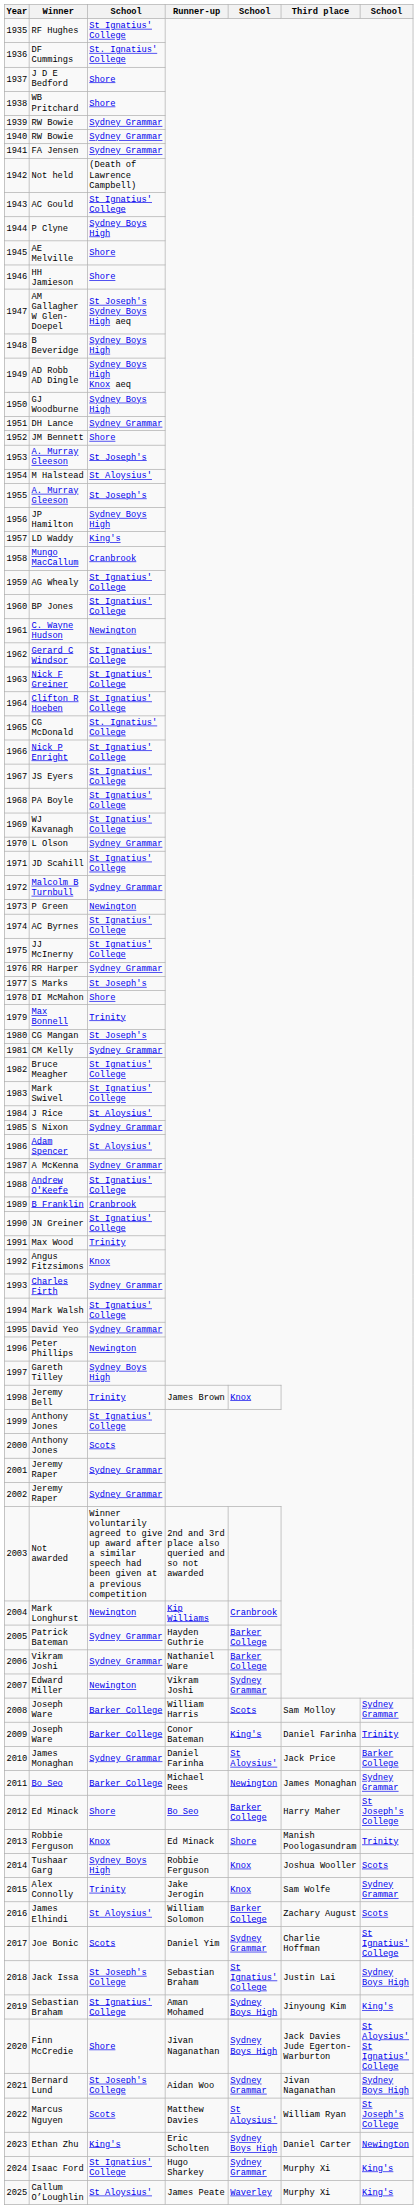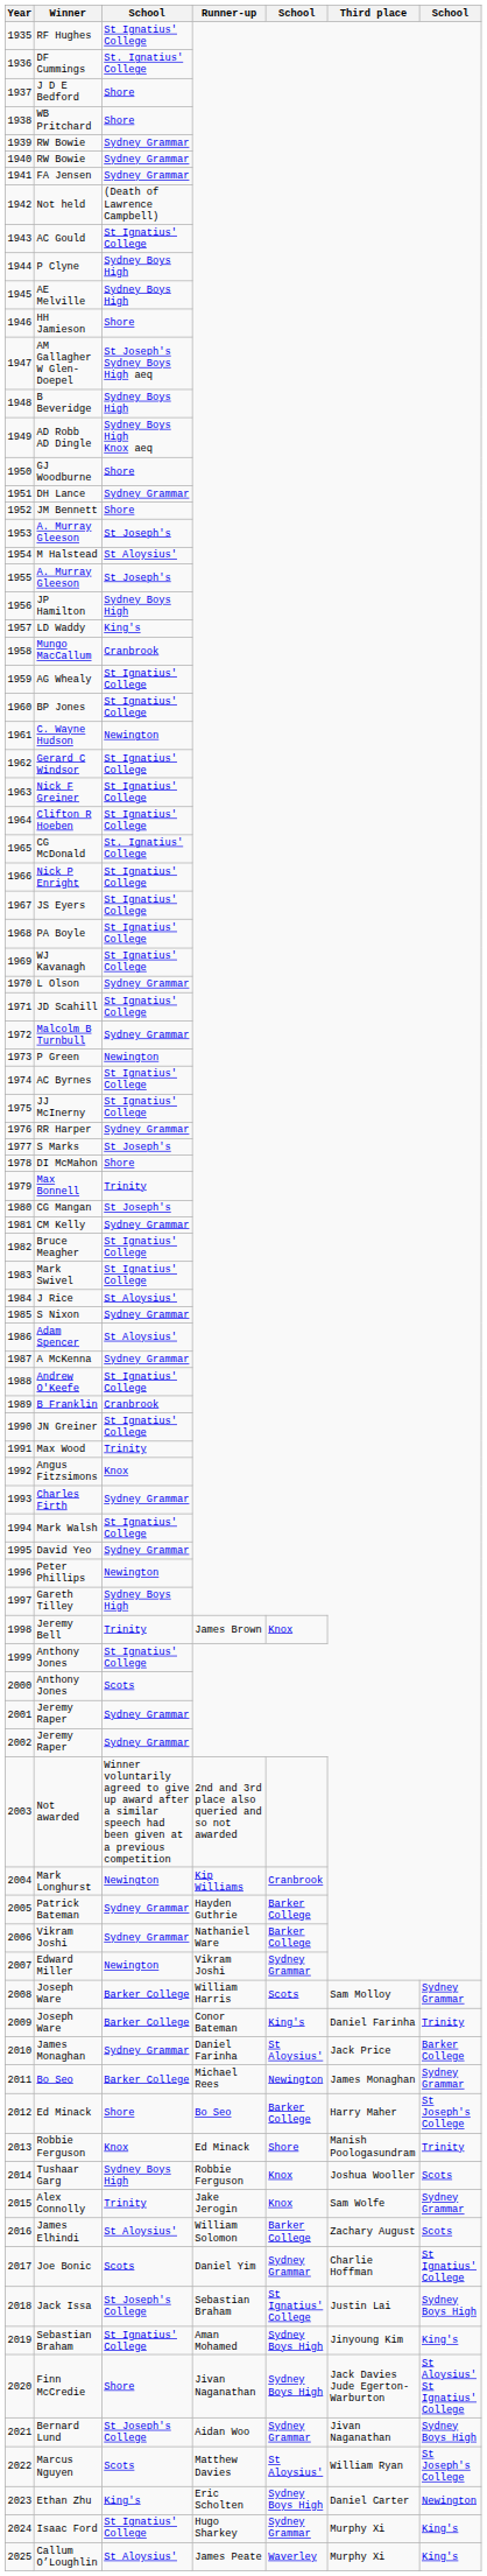 <table class="wikitable">
 <tr>
 <th>Year</th>
 <th>Winner</th>
 <th>School</th>
 <th>Runner-up</th>
 <th>School</th>
 <th>Third place</th>
 <th>School</th>
 </tr>
 <tr>
 <td>1935</td>
 <td>RF Hughes</td>
 <td><a href='#'>St Ignatius' College</a></td>
 </tr>
 <tr>
 <td>1936</td>
 <td>DF Cummings</td>
 <td><a href='#'>St. Ignatius' College</a></td>
 </tr>
 <tr>
 <td>1937</td>
 <td>J D E Bedford</td>
 <td> <a href='#'>Shore</a></td>
 </tr>
 <tr>
 <td>1938</td>
 <td>WB Pritchard</td>
 <td> <a href='#'>Shore</a></td>
 </tr>
 <tr>
 <td>1939</td>
 <td>RW Bowie</td>
 <td> <a href='#'>Sydney Grammar</a></td>
 </tr>
 <tr>
 <td>1940</td>
 <td>RW Bowie</td>
 <td> <a href='#'>Sydney Grammar</a></td>
 </tr>
 <tr>
 <td>1941</td>
 <td>FA Jensen</td>
 <td> <a href='#'>Sydney Grammar</a></td>
 </tr>
 <tr>
 <td>1942</td>
 <td>Not held</td>
 <td>(Death of Lawrence Campbell)</td>
 </tr>
 <tr>
 <td>1943</td>
 <td>AC Gould</td>
 <td><a href='#'>St Ignatius' College</a></td>
 </tr>
 <tr>
 <td>1944</td>
 <td>P Clyne</td>
 <td><a href='#'>Sydney Boys High</a></td>
 </tr>
 <tr>
 <td>1945</td>
 <td>AE Melville</td>
-<td> <a href='#'>Shore</a></td>
+<td><a href='#'>Sydney Boys High</a></td>
 </tr>
 <tr>
 <td>1946</td>
 <td>HH Jamieson</td>
 <td> <a href='#'>Shore</a></td>
 </tr>
 <tr>
 <td>1947</td>
 <td>AM Gallagher <br> W Glen-Doepel</td>
 <td><a href='#'>St Joseph's</a> <br> <a href='#'>Sydney Boys High</a> aeq</td>
 </tr>
 <tr>
 <td>1948</td>
 <td>B Beveridge</td>
 <td><a href='#'>Sydney Boys High</a></td>
 </tr>
 <tr>
 <td>1949</td>
 <td>AD Robb<br> AD Dingle</td>
 <td><a href='#'>Sydney Boys High</a> <br> <a href='#'>Knox</a> aeq</td>
 </tr>
 <tr>
 <td>1950</td>
 <td>GJ Woodburne</td>
-<td><a href='#'>Sydney Boys High</a></td>
+<td> <a href='#'>Shore</a></td>
 </tr>
 <tr>
 <td>1951</td>
 <td>DH Lance</td>
 <td> <a href='#'>Sydney Grammar</a></td>
 </tr>
 <tr>
 <td>1952</td>
 <td>JM Bennett</td>
 <td> <a href='#'>Shore</a></td>
 </tr>
 <tr>
 <td>1953</td>
 <td><a href='#'>A. Murray Gleeson</a></td>
 <td><a href='#'>St Joseph's</a></td>
 </tr>
 <tr>
 <td>1954</td>
 <td>M Halstead</td>
 <td> <a href='#'>St Aloysius'</a></td>
 </tr>
 <tr>
 <td>1955</td>
 <td><a href='#'>A. Murray Gleeson</a></td>
 <td><a href='#'>St Joseph's</a></td>
 </tr>
 <tr>
 <td>1956</td>
 <td>JP Hamilton</td>
 <td><a href='#'>Sydney Boys High</a></td>
 </tr>
 <tr>
 <td>1957</td>
 <td>LD Waddy</td>
 <td><a href='#'>King's</a></td>
 </tr>
 <tr>
 <td>1958</td>
 <td><a href='#'>Mungo MacCallum</a></td>
 <td><a href='#'>Cranbrook</a></td>
 </tr>
 <tr>
 <td>1959</td>
 <td>AG Whealy</td>
 <td><a href='#'>St Ignatius' College</a></td>
 </tr>
 <tr>
 <td>1960</td>
 <td>BP Jones</td>
 <td><a href='#'>St Ignatius' College</a></td>
 </tr>
 <tr>
 <td>1961</td>
 <td><a href='#'>C. Wayne Hudson</a></td>
 <td> <a href='#'>Newington</a></td>
 </tr>
 <tr>
 <td>1962</td>
 <td><a href='#'>Gerard C Windsor</a></td>
 <td><a href='#'>St Ignatius' College</a></td>
 </tr>
 <tr>
 <td>1963</td>
 <td><a href='#'>Nick F Greiner</a></td>
 <td><a href='#'>St Ignatius' College</a></td>
 </tr>
 <tr>
 <td>1964</td>
 <td><a href='#'>Clifton R Hoeben</a></td>
 <td><a href='#'>St Ignatius' College</a></td>
 </tr>
 <tr>
 <td>1965</td>
 <td>CG McDonald</td>
 <td><a href='#'>St. Ignatius' College</a></td>
 </tr>
 <tr>
 <td>1966</td>
 <td><a href='#'>Nick P Enright</a></td>
 <td><a href='#'>St Ignatius' College</a></td>
 </tr>
 <tr>
 <td>1967</td>
 <td>JS Eyers</td>
 <td><a href='#'>St Ignatius' College</a></td>
 </tr>
 <tr>
 <td>1968</td>
 <td>PA Boyle</td>
 <td><a href='#'>St Ignatius' College</a></td>
 </tr>
 <tr>
 <td>1969</td>
 <td>WJ Kavanagh</td>
 <td><a href='#'>St Ignatius' College</a></td>
 </tr>
 <tr>
 <td>1970</td>
 <td>L Olson</td>
 <td> <a href='#'>Sydney Grammar</a></td>
 </tr>
 <tr>
 <td>1971</td>
 <td>JD Scahill</td>
 <td><a href='#'>St Ignatius' College</a></td>
 </tr>
 <tr>
 <td>1972</td>
 <td><a href='#'>Malcolm B Turnbull</a></td>
 <td> <a href='#'>Sydney Grammar</a></td>
 </tr>
 <tr>
 <td>1973</td>
 <td>P Green</td>
 <td> <a href='#'>Newington</a></td>
 </tr>
 <tr>
 <td>1974</td>
 <td>AC Byrnes</td>
 <td><a href='#'>St Ignatius' College</a></td>
 </tr>
 <tr>
 <td>1975</td>
 <td>JJ McInerny</td>
 <td><a href='#'>St Ignatius' College</a></td>
 </tr>
 <tr>
 <td>1976</td>
 <td>RR Harper</td>
 <td> <a href='#'>Sydney Grammar</a></td>
 </tr>
 <tr>
 <td>1977</td>
 <td>S Marks</td>
 <td><a href='#'>St Joseph's</a></td>
 </tr>
 <tr>
 <td>1978</td>
 <td>DI McMahon</td>
 <td> <a href='#'>Shore</a></td>
 </tr>
 <tr>
 <td>1979</td>
 <td><a href='#'>Max Bonnell</a></td>
 <td> <a href='#'>Trinity</a></td>
 </tr>
 <tr>
 <td>1980</td>
 <td>CG Mangan</td>
 <td><a href='#'>St Joseph's</a></td>
 </tr>
 <tr>
 <td>1981</td>
 <td>CM Kelly</td>
 <td> <a href='#'>Sydney Grammar</a></td>
 </tr>
 <tr>
 <td>1982</td>
 <td>Bruce Meagher</td>
 <td><a href='#'>St Ignatius' College</a></td>
 </tr>
 <tr>
 <td>1983</td>
 <td>Mark Swivel</td>
 <td><a href='#'>St Ignatius' College</a></td>
 </tr>
 <tr>
 <td>1984</td>
 <td>J Rice</td>
 <td> <a href='#'>St Aloysius'</a></td>
 </tr>
 <tr>
 <td>1985</td>
 <td>S Nixon</td>
 <td> <a href='#'>Sydney Grammar</a></td>
 </tr>
 <tr>
 <td>1986</td>
 <td><a href='#'>Adam Spencer</a></td>
 <td> <a href='#'>St Aloysius'</a></td>
 </tr>
 <tr>
 <td>1987</td>
 <td>A McKenna</td>
 <td> <a href='#'>Sydney Grammar</a></td>
 </tr>
 <tr>
 <td>1988</td>
 <td><a href='#'>Andrew O'Keefe</a></td>
 <td><a href='#'>St Ignatius' College</a></td>
 </tr>
 <tr>
 <td>1989</td>
 <td><a href='#'>B Franklin</a></td>
 <td><a href='#'>Cranbrook</a></td>
 </tr>
 <tr>
 <td>1990</td>
 <td>JN Greiner</td>
 <td><a href='#'>St Ignatius' College</a></td>
 </tr>
 <tr>
 <td>1991</td>
 <td>Max Wood</td>
 <td> <a href='#'>Trinity</a></td>
 </tr>
 <tr>
 <td>1992</td>
 <td>Angus Fitzsimons</td>
 <td> <a href='#'>Knox</a></td>
 </tr>
 <tr>
 <td>1993</td>
 <td><a href='#'>Charles Firth</a></td>
 <td> <a href='#'>Sydney Grammar</a></td>
 </tr>
 <tr>
 <td>1994</td>
 <td>Mark Walsh</td>
 <td><a href='#'>St Ignatius' College</a></td>
 </tr>
 <tr>
 <td>1995</td>
 <td>David Yeo</td>
 <td> <a href='#'>Sydney Grammar</a></td>
 </tr>
 <tr>
 <td>1996</td>
 <td>Peter Phillips</td>
 <td> <a href='#'>Newington</a></td>
 </tr>
 <tr>
 <td>1997</td>
 <td>Gareth Tilley</td>
 <td><a href='#'>Sydney Boys High</a></td>
 </tr>
 <tr>
 <td>1998</td>
 <td>Jeremy Bell</td>
 <td> <a href='#'>Trinity</a></td>
 <td>James Brown</td>
 <td> <a href='#'>Knox</a></td>
 </tr>
 <tr>
 <td>1999</td>
 <td>Anthony Jones</td>
 <td><a href='#'>St Ignatius' College</a></td>
 </tr>
 <tr>
 <td>2000</td>
 <td>Anthony Jones</td>
 <td><a href='#'>Scots</a></td>
 </tr>
 <tr>
 <td>2001</td>
 <td>Jeremy Raper</td>
 <td> <a href='#'>Sydney Grammar</a></td>
 </tr>
 <tr>
 <td>2002</td>
 <td>Jeremy Raper</td>
 <td> <a href='#'>Sydney Grammar</a></td>
 </tr>
 <tr>
 <td>2003</td>
 <td>Not awarded</td>
 <td>Winner voluntarily agreed to give up award after a similar speech had been given at a previous competition</td>
 <td>2nd and 3rd place also queried and so not awarded</td>
 <td></td>
 </tr>
 <tr>
 <td>2004</td>
 <td>Mark Longhurst</td>
 <td> <a href='#'>Newington</a></td>
 <td><a href='#'>Kip Williams</a></td>
 <td><a href='#'>Cranbrook</a></td>
 </tr>
 <tr>
 <td>2005</td>
 <td>Patrick Bateman</td>
 <td> <a href='#'>Sydney Grammar</a></td>
 <td>Hayden Guthrie</td>
 <td> <a href='#'>Barker College</a></td>
 </tr>
 <tr>
 <td>2006</td>
 <td>Vikram Joshi</td>
 <td> <a href='#'>Sydney Grammar</a></td>
 <td>Nathaniel Ware</td>
 <td> <a href='#'>Barker College</a></td>
 </tr>
 <tr>
 <td>2007</td>
 <td>Edward Miller</td>
 <td> <a href='#'>Newington</a></td>
 <td>Vikram Joshi</td>
 <td> <a href='#'>Sydney Grammar</a></td>
 </tr>
 <tr>
 <td>2008</td>
 <td>Joseph Ware</td>
 <td> <a href='#'>Barker College</a></td>
 <td>William Harris</td>
 <td><a href='#'>Scots</a></td>
 <td>Sam Molloy</td>
 <td> <a href='#'>Sydney Grammar</a></td>
 </tr>
 <tr>
 <td>2009</td>
 <td>Joseph Ware</td>
 <td> <a href='#'>Barker College</a></td>
 <td>Conor Bateman</td>
 <td><a href='#'>King's</a></td>
 <td>Daniel Farinha</td>
 <td> <a href='#'>Trinity</a></td>
 </tr>
 <tr>
 <td>2010</td>
 <td>James Monaghan</td>
 <td> <a href='#'>Sydney Grammar</a></td>
 <td>Daniel Farinha</td>
 <td> <a href='#'>St Aloysius'</a></td>
 <td>Jack Price</td>
 <td> <a href='#'>Barker College</a></td>
 </tr>
 <tr>
 <td>2011</td>
 <td><a href='#'>Bo Seo</a></td>
 <td> <a href='#'>Barker College</a></td>
 <td>Michael Rees</td>
 <td> <a href='#'>Newington</a></td>
 <td>James Monaghan</td>
 <td> <a href='#'>Sydney Grammar</a></td>
 </tr>
 <tr>
 <td>2012</td>
 <td>Ed Minack</td>
 <td> <a href='#'>Shore</a></td>
 <td><a href='#'>Bo Seo</a></td>
 <td> <a href='#'>Barker College</a></td>
 <td>Harry Maher</td>
 <td><a href='#'>St Joseph's College</a></td>
 </tr>
 <tr>
 <td>2013</td>
 <td>Robbie Ferguson</td>
 <td> <a href='#'>Knox</a></td>
 <td>Ed Minack</td>
 <td> <a href='#'>Shore</a></td>
 <td>Manish Poologasundram</td>
 <td> <a href='#'>Trinity</a></td>
 </tr>
 <tr>
 <td>2014</td>
 <td>Tushaar Garg</td>
 <td><a href='#'>Sydney Boys High</a></td>
 <td>Robbie Ferguson</td>
 <td> <a href='#'>Knox</a></td>
 <td>Joshua Wooller</td>
 <td><a href='#'>Scots</a></td>
 </tr>
 <tr>
 <td>2015</td>
 <td>Alex Connolly</td>
 <td> <a href='#'>Trinity</a></td>
 <td>Jake Jerogin</td>
 <td> <a href='#'>Knox</a></td>
 <td>Sam Wolfe</td>
 <td> <a href='#'>Sydney Grammar</a></td>
 </tr>
 <tr>
 <td>2016</td>
 <td>James Elhindi</td>
 <td> <a href='#'>St Aloysius'</a></td>
 <td>William Solomon</td>
 <td> <a href='#'>Barker College</a></td>
 <td>Zachary August</td>
 <td><a href='#'>Scots</a></td>
 </tr>
 <tr>
 <td>2017</td>
 <td>Joe Bonic</td>
 <td><a href='#'>Scots</a></td>
 <td>Daniel Yim</td>
 <td> <a href='#'>Sydney Grammar</a></td>
 <td>Charlie Hoffman</td>
 <td><a href='#'>St Ignatius' College</a></td>
 </tr>
 <tr>
 <td>2018</td>
 <td>Jack Issa</td>
 <td><a href='#'>St Joseph's College</a></td>
 <td>Sebastian Braham</td>
 <td><a href='#'>St Ignatius' College</a></td>
 <td>Justin Lai</td>
 <td><a href='#'>Sydney Boys High</a></td>
 </tr>
 <tr>
 <td>2019</td>
 <td>Sebastian Braham</td>
 <td><a href='#'>St Ignatius' College</a></td>
 <td>Aman Mohamed</td>
 <td><a href='#'>Sydney Boys High</a></td>
 <td>Jinyoung Kim</td>
 <td><a href='#'>King's</a></td>
 </tr>
 <tr>
 <td>2020</td>
 <td>Finn McCredie</td>
 <td><a href='#'>Shore</a></td>
 <td>Jivan Naganathan</td>
 <td><a href='#'>Sydney Boys High</a></td>
 <td>Jack Davies<br>Jude Egerton-Warburton</td>
 <td><a href='#'>St Aloysius'</a><br><a href='#'>St Ignatius' College</a></td>
 </tr>
 <tr>
 <td>2021</td>
 <td>Bernard Lund</td>
 <td><a href='#'>St Joseph's College</a></td>
 <td>Aidan Woo</td>
 <td><a href='#'>Sydney Grammar</a></td>
 <td>Jivan Naganathan</td>
 <td><a href='#'>Sydney Boys High</a></td>
 </tr>
 <tr>
 <td>2022</td>
 <td>Marcus Nguyen</td>
 <td><a href='#'>Scots</a></td>
 <td>Matthew Davies</td>
 <td><a href='#'>St Aloysius'</a></td>
 <td>William Ryan</td>
 <td><a href='#'>St Joseph's College</a></td>
 </tr>
 <tr>
 <td>2023</td>
 <td>Ethan Zhu</td>
 <td><a href='#'>King's</a></td>
 <td>Eric Scholten</td>
 <td><a href='#'>Sydney Boys High</a></td>
 <td>Daniel Carter</td>
 <td><a href='#'>Newington</a></td>
 </tr>
 <tr>
 <td>2024</td>
 <td>Isaac Ford</td>
 <td><a href='#'>St Ignatius' College</a></td>
 <td>Hugo Sharkey</td>
 <td><a href='#'>Sydney Grammar</a></td>
 <td>Murphy Xi</td>
 <td><a href='#'>King's</a></td>
 </tr>
 <tr>
 <td>2025</td>
 <td>Callum O’Loughlin</td>
 <td><a href='#'>St Aloysius'</a></td>
 <td>James Peate</td>
 <td><a href='#'>Waverley</a></td>
 <td>Murphy Xi</td>
 <td><a href='#'>King's</a></td>
 </tr>
 </table>
